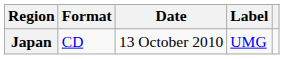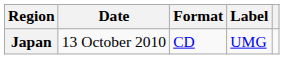 <table class="wikitable plainrowheaders">
 <tr>
 <th scope="col">Region</th>
+<th scope="col">Date</th>
 <th scope="col">Format</th>
-<th scope="col">Date</th>
 <th scope="col">Label</th>
 <th scope="col"></th>
 </tr>
 <tr>
 <th scope="row">Japan</th>
+<td>13 October 2010</td>
 <td><a href='#'>CD</a></td>
-<td>13 October 2010</td>
 <td><a href='#'>UMG</a></td>
 <td align="center"></td>
 </tr>
 </table>
